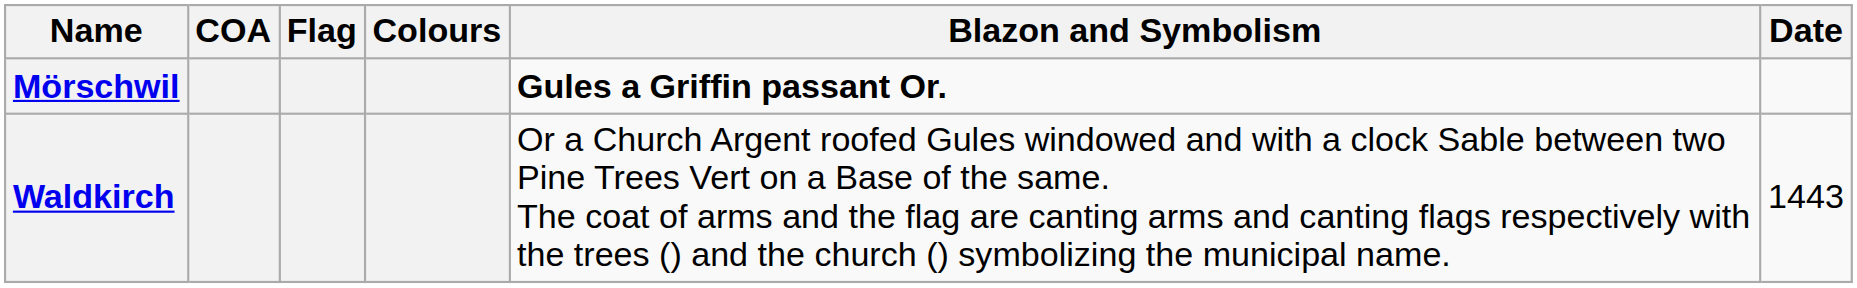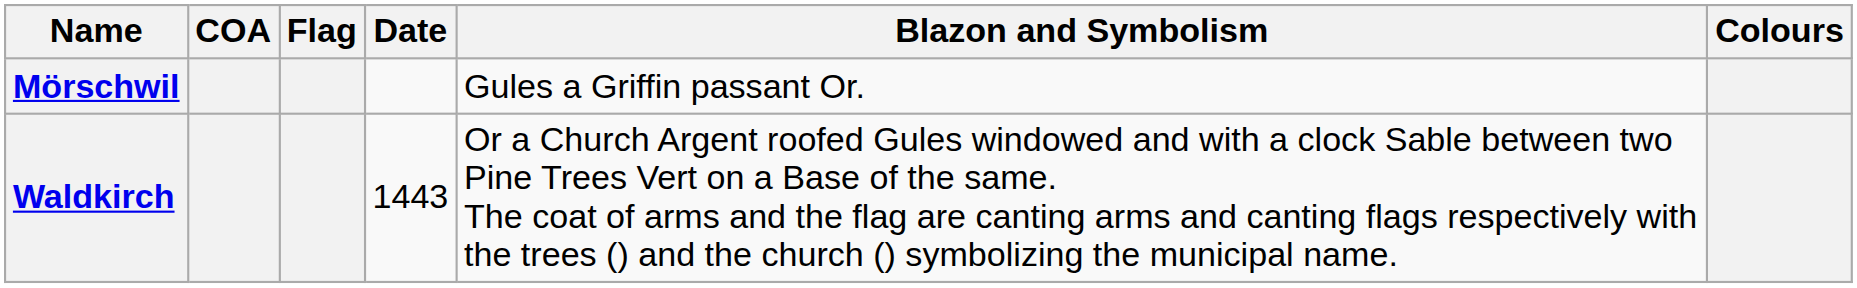 <table class="sortable wikitable">
 <tr>
 <th scope="col">Name</th>
 <th scope="col">COA</th>
 <th scope="col">Flag</th>
+<th scope="col">Date</th>
+<th scope="col">Blazon and Symbolism</th>
 <th scope="col">Colours</th>
-<th scope="col">Blazon and Symbolism</th>
-<th scope="col">Date</th>
 </tr>
 <tr>
 <th scope="row" style="text-align: left;"><a href='#'>Mörschwil</a></th>
 <th></th>
 <th></th>
+<td></td>
+<td>Gules a Griffin passant Or.</td>
 <th></th>
-<td><strong>Gules a Griffin passant Or.</strong></td>
-<td></td>
 </tr>
 <tr>
 <th scope="row" style="text-align: left;"><a href='#'>Waldkirch</a></th>
 <th></th>
 <th></th>
+<td>1443</td>
+<td>Or a Church Argent roofed Gules windowed and with a clock Sable between two Pine Trees Vert on a Base of the same.<br>The coat of arms and the flag are canting arms and canting flags respectively with the trees () and the church () symbolizing the municipal name.</td>
 <th></th>
-<td>Or a Church Argent roofed Gules windowed and with a clock Sable between two Pine Trees Vert on a Base of the same.<br>The coat of arms and the flag are canting arms and canting flags respectively with the trees () and the church () symbolizing the municipal name.</td>
-<td>1443</td>
 </tr>
 </table>
